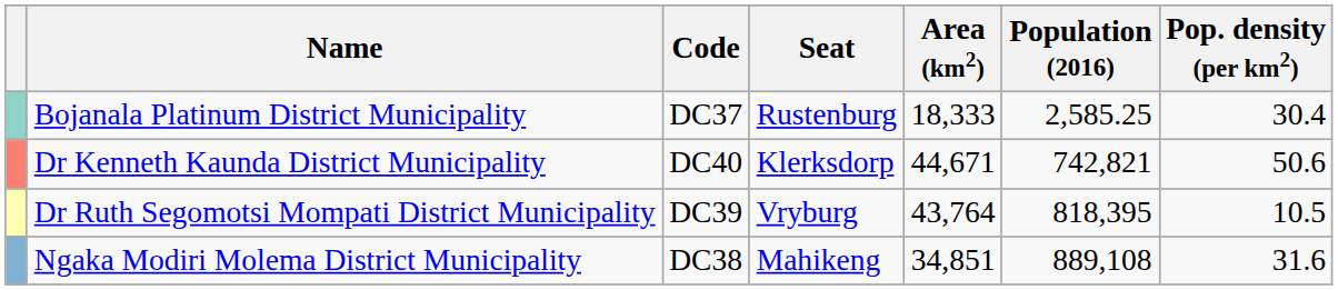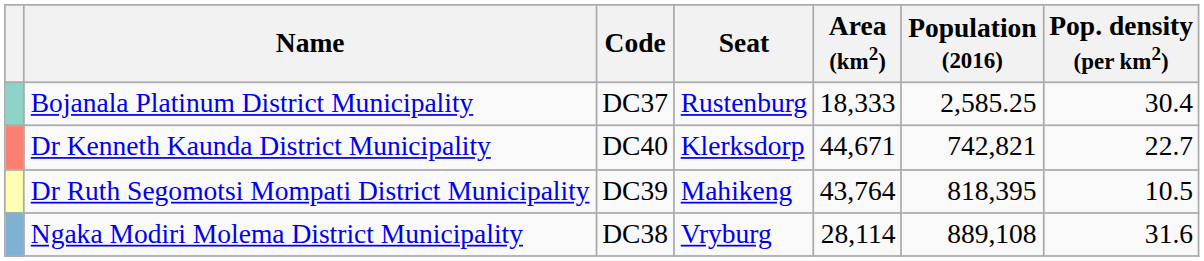 <table class="wikitable sortable">
 <tr>
 <th class="unsortable"> </th>
 <th>Name</th>
 <th>Code</th>
 <th>Seat</th>
 <th>Area<br><small>(km<sup>2</sup>)</small></th>
 <th>Population<br><small>(2016)</small></th>
 <th>Pop. density<br><small>(per km<sup>2</sup>)</small></th>
 </tr>
 <tr>
 <td style="text-align:center;background-color:#8DD3C7"></td>
 <td><a href='#'>Bojanala Platinum District Municipality</a></td>
 <td>DC37</td>
 <td><a href='#'>Rustenburg</a></td>
 <td style="text-align:right">18,333</td>
 <td style="text-align:right">2,585.25</td>
 <td style="text-align:right">30.4</td>
 </tr>
 <tr>
 <td style="text-align:center;background-color:#FB8072"></td>
 <td><a href='#'>Dr Kenneth Kaunda District Municipality</a></td>
 <td>DC40</td>
 <td><a href='#'>Klerksdorp</a></td>
 <td style="text-align:right">44,671</td>
 <td style="text-align:right">742,821</td>
-<td style="text-align:right">50.6</td>
+<td style="text-align:right">22.7</td>
 </tr>
 <tr>
 <td style="text-align:center;background-color:#FFFFB3"></td>
 <td><a href='#'>Dr Ruth Segomotsi Mompati District Municipality</a></td>
 <td>DC39</td>
-<td><a href='#'>Vryburg</a></td>
+<td><a href='#'>Mahikeng</a></td>
 <td style="text-align:right">43,764</td>
 <td style="text-align:right">818,395</td>
 <td style="text-align:right">10.5</td>
 </tr>
 <tr>
 <td style="text-align:center;background-color:#80B1D3"></td>
 <td><a href='#'>Ngaka Modiri Molema District Municipality</a></td>
 <td>DC38</td>
-<td><a href='#'>Mahikeng</a></td>
-<td style="text-align:right">34,851</td>
+<td><a href='#'>Vryburg</a></td>
+<td style="text-align:right">28,114</td>
 <td style="text-align:right">889,108</td>
 <td style="text-align:right">31.6</td>
 </tr>
 </table>
